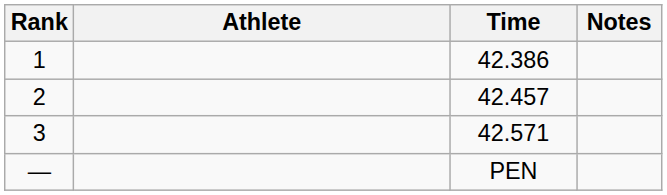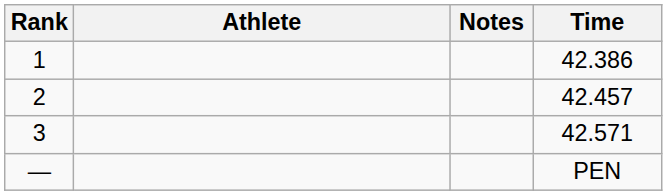 <table class=wikitable style="text-align:center">
 <tr>
 <th width=40>Rank</th>
 <th width=250>Athlete</th>
+<th width=50>Notes</th>
 <th width=80>Time</th>
-<th width=50>Notes</th>
 </tr>
 <tr>
 <td>1</td>
 <td align=left></td>
+<td></td>
 <td>42.386</td>
-<td></td>
 </tr>
 <tr>
 <td>2</td>
 <td align=left></td>
+<td></td>
 <td>42.457</td>
-<td></td>
 </tr>
 <tr>
 <td>3</td>
 <td align=left></td>
+<td></td>
 <td>42.571</td>
-<td></td>
 </tr>
 <tr>
 <td>—</td>
 <td align=left></td>
+<td></td>
 <td>PEN</td>
-<td></td>
 </tr>
 </table>
